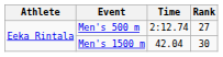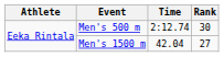 <table class="wikitable" style="font-size:90%">
 <tr>
 <th>Athlete</th>
 <th>Event</th>
 <th>Time</th>
 <th>Rank</th>
 </tr>
 <tr align="center">
 <td align="left" rowspan=2><a href='#'>Eeka Rintala</a></td>
 <td align=left><a href='#'>Men's 500 m</a></td>
 <td>2:12.74</td>
-<td>27</td>
+<td>30</td>
 </tr>
 <tr align=center>
 <td align=left><a href='#'>Men's 1500 m</a></td>
 <td>42.04</td>
-<td>30</td>
+<td>27</td>
 </tr>
 </table>
